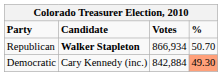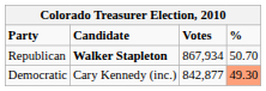 <table class="wikitable">
 <tr>
 <th colspan="4">Colorado Treasurer Election, 2010</th>
 </tr>
 <tr>
 <td><strong>Party</strong></td>
 <td><strong>Candidate</strong></td>
 <td><strong>Votes</strong></td>
 <td><strong>%</strong></td>
 </tr>
 <tr>
 <td>Republican</td>
 <td><strong>Walker Stapleton</strong></td>
-<td>866,934</td>
+<td>867,934</td>
 <td>50.70</td>
 </tr>
 <tr>
 <td>Democratic</td>
 <td>Cary Kennedy (inc.)</td>
-<td>842,884</td>
+<td>842,877</td>
 <td style="background: lightsalmon;">49.30</td>
 </tr>
 </table>
